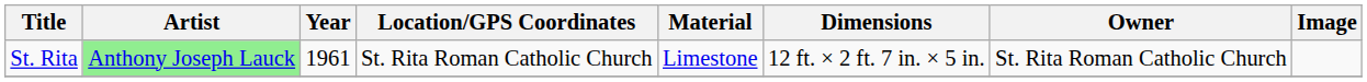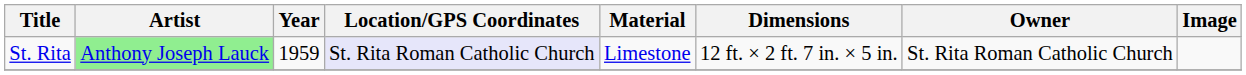 <table class="wikitable sortable">
 <tr>
 <th>Title</th>
 <th>Artist</th>
 <th>Year</th>
 <th>Location/GPS Coordinates</th>
 <th>Material</th>
 <th>Dimensions</th>
 <th>Owner</th>
 <th>Image</th>
 </tr>
 <tr>
 <td><a href='#'>St. Rita</a></td>
 <td style="background: lightgreen;"><a href='#'>Anthony Joseph Lauck</a></td>
-<td>1961</td>
-<td>St. Rita Roman Catholic Church </td>
+<td>1959</td>
+<td style="background: lavender;">St. Rita Roman Catholic Church </td>
 <td><a href='#'>Limestone</a></td>
 <td>12 ft. × 2 ft. 7 in. × 5 in.</td>
 <td>St. Rita Roman Catholic Church</td>
 <td></td>
 </tr>
 <tr>
 </tr>
 </table>
